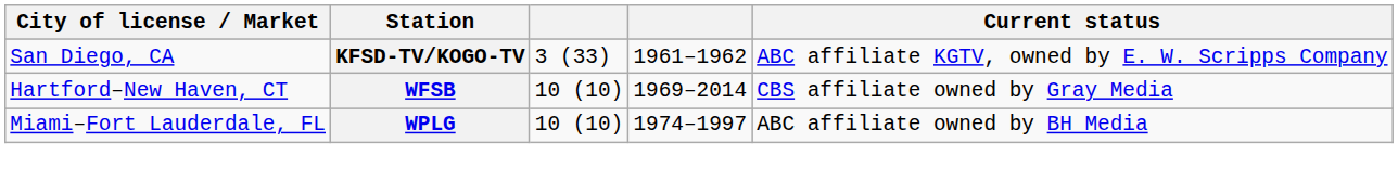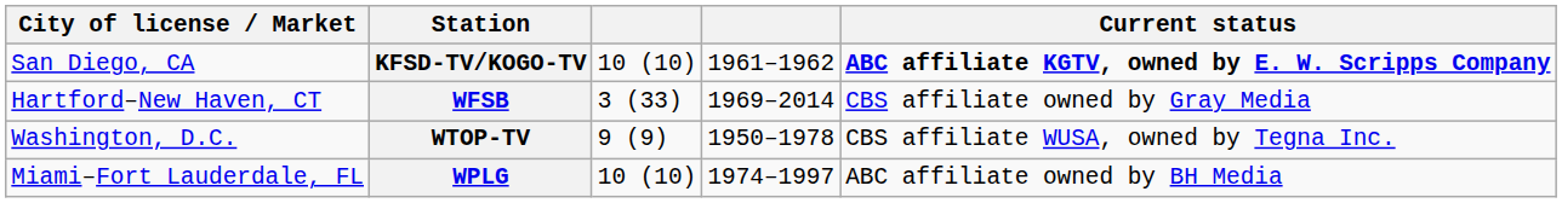 <table class="wikitable">
 <tr>
 <th scope="col">City of license / Market</th>
 <th scope="col">Station</th>
 <th scope="col"></th>
 <th scope="col"></th>
 <th scope="col">Current status</th>
 </tr>
 <tr>
 <td><a href='#'>San Diego, CA</a></td>
 <th>KFSD-TV/KOGO-TV</th>
-<td>3 (33)</td>
+<td>10 (10)</td>
 <td>1961–1962</td>
-<td><a href='#'>ABC</a> affiliate <a href='#'>KGTV</a>, owned by <a href='#'>E. W. Scripps Company</a></td>
+<td><strong><a href='#'>ABC</a> affiliate <a href='#'>KGTV</a>, owned by <a href='#'>E. W. Scripps Company</a></strong></td>
 </tr>
 <tr>
 <td><a href='#'>Hartford</a>–<a href='#'>New Haven, CT</a></td>
 <th><a href='#'>WFSB</a></th>
-<td>10 (10)</td>
+<td>3 (33)</td>
 <td>1969–2014</td>
 <td><a href='#'>CBS</a> affiliate owned by <a href='#'>Gray Media</a></td>
+</tr>
+<tr>
+<td><a href='#'>Washington, D.C.</a></td>
+<th>WTOP-TV</th>
+<td>9 (9)</td>
+<td>1950–1978</td>
+<td>CBS affiliate <a href='#'>WUSA</a>, owned by <a href='#'>Tegna Inc.</a></td>
 </tr>
 <tr>
 <td><a href='#'>Miami</a>–<a href='#'>Fort Lauderdale, FL</a></td>
 <th><a href='#'>WPLG</a></th>
 <td>10 (10)</td>
 <td>1974–1997</td>
 <td>ABC affiliate owned by <a href='#'>BH Media</a></td>
 </tr>
 </table>
